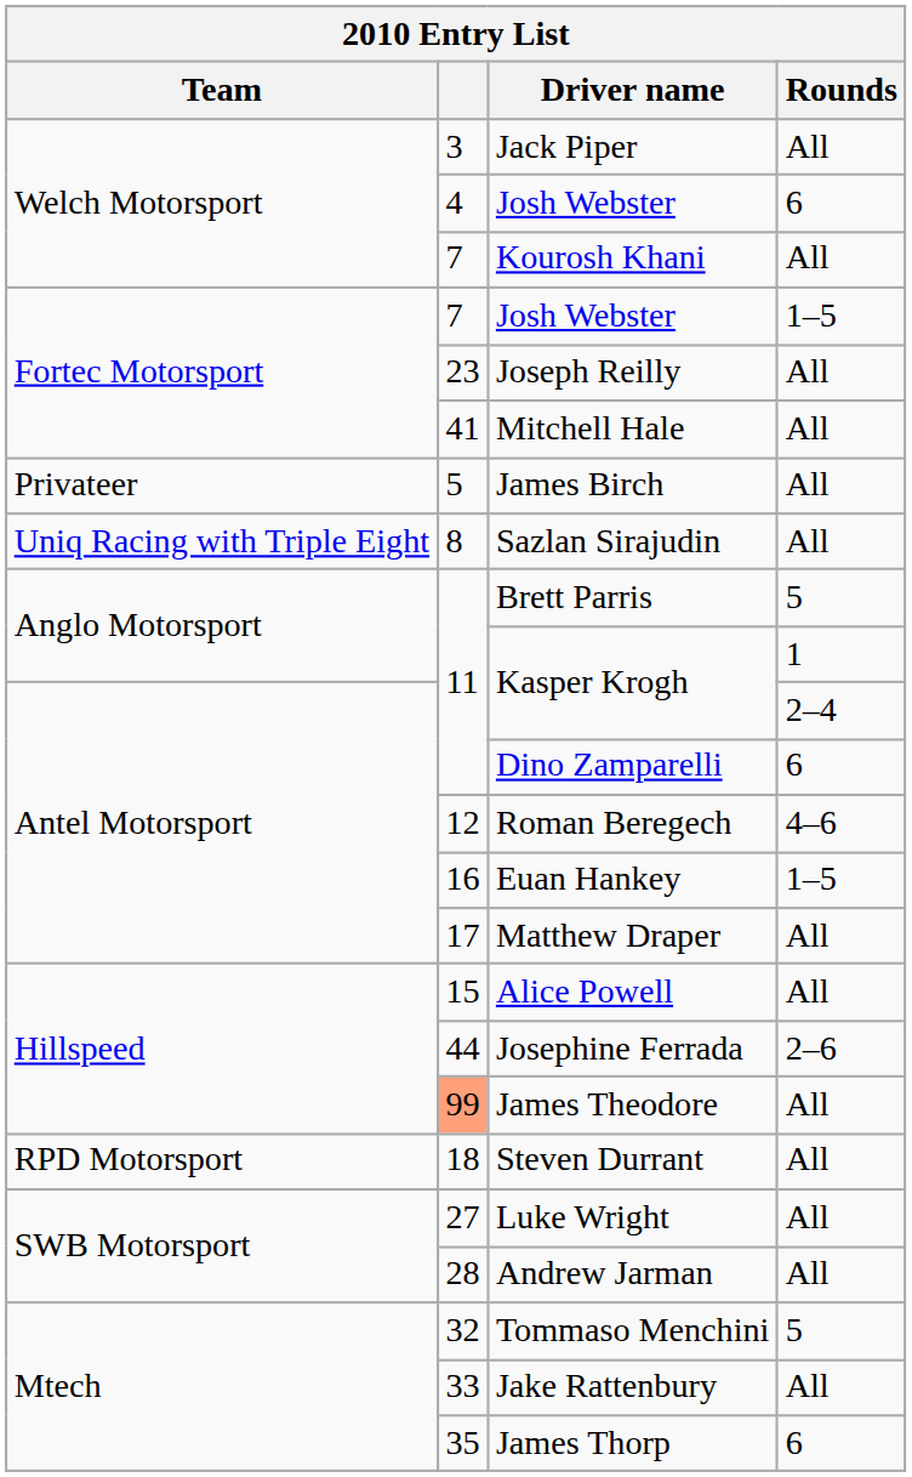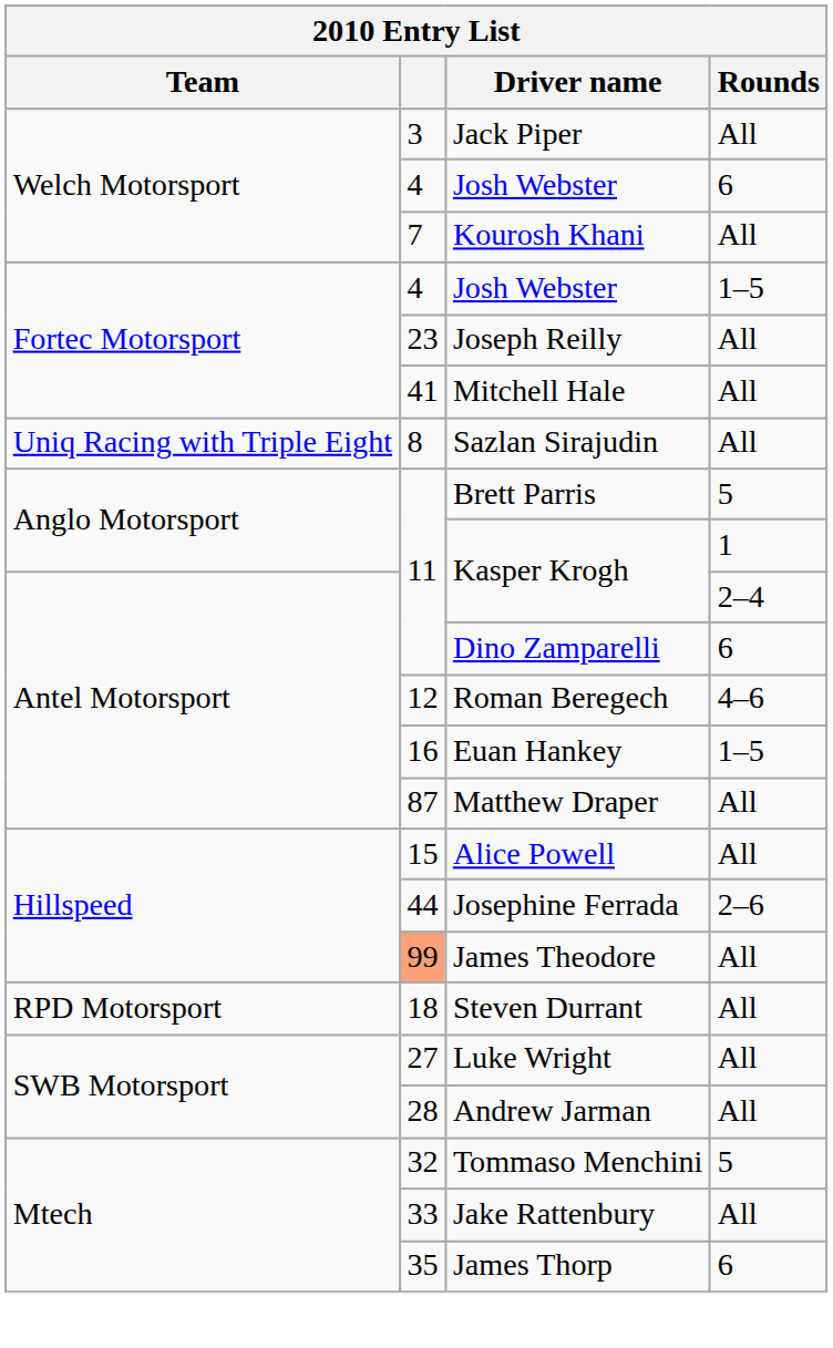 <table class="wikitable" style="font-size: 85%;">
 <tr>
 <th colspan=4>2010 Entry List</th>
 </tr>
 <tr>
 <th>Team</th>
 <th></th>
 <th>Driver name</th>
 <th>Rounds</th>
 </tr>
 <tr>
 <td rowspan=3>Welch Motorsport</td>
 <td>3</td>
 <td> Jack Piper</td>
 <td>All</td>
 </tr>
 <tr>
 <td>4</td>
 <td> <a href='#'>Josh Webster</a></td>
 <td>6</td>
 </tr>
 <tr>
 <td>7</td>
 <td> <a href='#'>Kourosh Khani</a></td>
 <td>All</td>
 </tr>
 <tr>
 <td rowspan=3><a href='#'>Fortec Motorsport</a></td>
-<td>7</td>
+<td>4</td>
 <td> <a href='#'>Josh Webster</a></td>
 <td>1–5</td>
 </tr>
 <tr>
 <td>23</td>
 <td> Joseph Reilly</td>
 <td>All</td>
 </tr>
 <tr>
 <td>41</td>
 <td> Mitchell Hale</td>
-<td>All</td>
-</tr>
-<tr>
-<td>Privateer</td>
-<td>5</td>
-<td> James Birch</td>
 <td>All</td>
 </tr>
 <tr>
 <td><a href='#'>Uniq Racing with Triple Eight</a></td>
 <td>8</td>
 <td> Sazlan Sirajudin</td>
 <td>All</td>
 </tr>
 <tr>
 <td rowspan=2>Anglo Motorsport</td>
 <td rowspan=4>11</td>
 <td> Brett Parris</td>
 <td>5</td>
 </tr>
 <tr>
 <td rowspan=2> Kasper Krogh</td>
 <td>1</td>
 </tr>
 <tr>
 <td rowspan=5>Antel Motorsport</td>
 <td>2–4</td>
 </tr>
 <tr>
 <td> <a href='#'>Dino Zamparelli</a></td>
 <td>6</td>
 </tr>
 <tr>
 <td>12</td>
 <td> Roman Beregech</td>
 <td>4–6</td>
 </tr>
 <tr>
 <td>16</td>
 <td> Euan Hankey</td>
 <td>1–5</td>
 </tr>
 <tr>
-<td>17</td>
+<td>87</td>
 <td> Matthew Draper</td>
 <td>All</td>
 </tr>
 <tr>
 <td rowspan=3><a href='#'>Hillspeed</a></td>
 <td>15</td>
 <td> <a href='#'>Alice Powell</a></td>
 <td>All</td>
 </tr>
 <tr>
 <td>44</td>
 <td> Josephine Ferrada</td>
 <td>2–6</td>
 </tr>
 <tr>
 <td style="background: lightsalmon;">99</td>
 <td> James Theodore</td>
 <td>All</td>
 </tr>
 <tr>
 <td>RPD Motorsport</td>
 <td>18</td>
 <td> Steven Durrant</td>
 <td>All</td>
 </tr>
 <tr>
 <td rowspan=2>SWB Motorsport</td>
 <td>27</td>
 <td> Luke Wright</td>
 <td>All</td>
 </tr>
 <tr>
 <td>28</td>
 <td> Andrew Jarman</td>
 <td>All</td>
 </tr>
 <tr>
 <td rowspan=3>Mtech</td>
 <td>32</td>
 <td> Tommaso Menchini</td>
 <td>5</td>
 </tr>
 <tr>
 <td>33</td>
 <td> Jake Rattenbury</td>
 <td>All</td>
 </tr>
 <tr>
 <td>35</td>
 <td> James Thorp</td>
 <td>6</td>
 </tr>
 </table>
